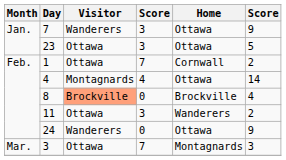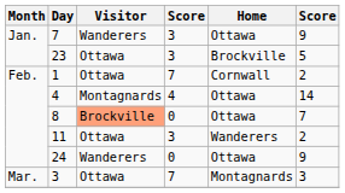 <table class="wikitable">
 <tr>
 <th>Month</th>
 <th>Day</th>
 <th>Visitor</th>
 <th>Score</th>
 <th>Home</th>
 <th>Score</th>
 </tr>
 <tr>
 <td rowspan=2 valign=top>Jan.</td>
 <td>7</td>
 <td>Wanderers</td>
 <td>3</td>
 <td>Ottawa</td>
 <td>9</td>
 </tr>
 <tr>
 <td>23</td>
 <td>Ottawa</td>
 <td>3</td>
-<td>Ottawa</td>
+<td>Brockville</td>
 <td>5</td>
 </tr>
 <tr>
 <td rowspan=5 valign=top>Feb.</td>
 <td>1</td>
 <td>Ottawa</td>
 <td>7</td>
 <td>Cornwall</td>
 <td>2</td>
 </tr>
 <tr>
 <td>4</td>
 <td>Montagnards</td>
 <td>4</td>
 <td>Ottawa</td>
 <td>14</td>
 </tr>
 <tr>
 <td>8</td>
 <td style="background: lightsalmon;">Brockville</td>
 <td>0</td>
-<td>Brockville</td>
-<td>4</td>
+<td>Ottawa</td>
+<td>7</td>
 </tr>
 <tr>
 <td>11</td>
 <td>Ottawa</td>
 <td>3</td>
 <td>Wanderers</td>
 <td>2</td>
 </tr>
 <tr>
 <td>24</td>
 <td>Wanderers</td>
 <td>0</td>
 <td>Ottawa</td>
 <td>9</td>
 </tr>
 <tr>
 <td valign=top>Mar.</td>
 <td>3</td>
 <td>Ottawa</td>
 <td>7</td>
 <td>Montagnards</td>
 <td>3</td>
 </tr>
 <tr>
 </tr>
 </table>
